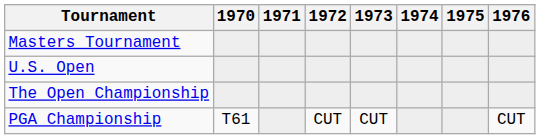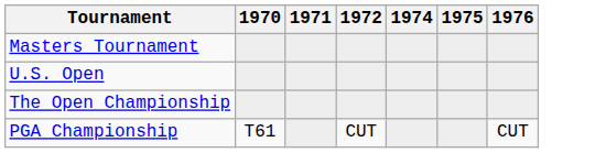 <table class="wikitable" style="font-size:95%;text-align:center;">
 <tr>
 <th>Tournament</th>
 <th>1970</th>
 <th>1971</th>
 <th>1972</th>
-<th>1973</th>
 <th>1974</th>
 <th>1975</th>
 <th>1976</th>
 </tr>
 <tr>
 <td align=left><a href='#'>Masters Tournament</a></td>
-<td style="background:#eeeeee;"></td>
 <td style="background:#eeeeee;"></td>
 <td style="background:#eeeeee;"></td>
 <td style="background:#eeeeee;"></td>
 <td style="background:#eeeeee;"></td>
 <td style="background:#eeeeee;"></td>
 <td style="background:#eeeeee;"></td>
 </tr>
 <tr>
 <td align=left><a href='#'>U.S. Open</a></td>
 <td style="background:#eeeeee;"></td>
 <td style="background:#eeeeee;"></td>
 <td style="background:#eeeeee;"></td>
 <td style="background:#eeeeee;"></td>
 <td style="background:#eeeeee;"></td>
 <td style="background:#eeeeee;"></td>
-<td style="background:#eeeeee;"></td>
 </tr>
 <tr>
 <td align=left><a href='#'>The Open Championship</a></td>
-<td style="background:#eeeeee;"></td>
 <td style="background:#eeeeee;"></td>
 <td style="background:#eeeeee;"></td>
 <td style="background:#eeeeee;"></td>
 <td style="background:#eeeeee;"></td>
 <td style="background:#eeeeee;"></td>
 <td style="background:#eeeeee;"></td>
 </tr>
 <tr>
 <td align=left><a href='#'>PGA Championship</a></td>
 <td>T61</td>
 <td style="background:#eeeeee;"></td>
 <td>CUT</td>
-<td>CUT</td>
 <td style="background:#eeeeee;"></td>
 <td style="background:#eeeeee;"></td>
 <td>CUT</td>
 </tr>
 </table>
